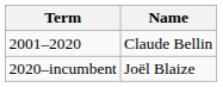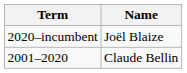 <table class="wikitable">
 <tr>
 <th>Term</th>
 <th>Name</th>
 </tr>
 <tr>
+<td>2020–incumbent</td>
+<td>Joël Blaize</td>
+</tr>
+<tr>
 <td>2001–2020</td>
 <td>Claude Bellin</td>
 </tr>
-<tr>
-<td>2020–incumbent</td>
-<td>Joël Blaize</td>
-</tr>
 </table>
